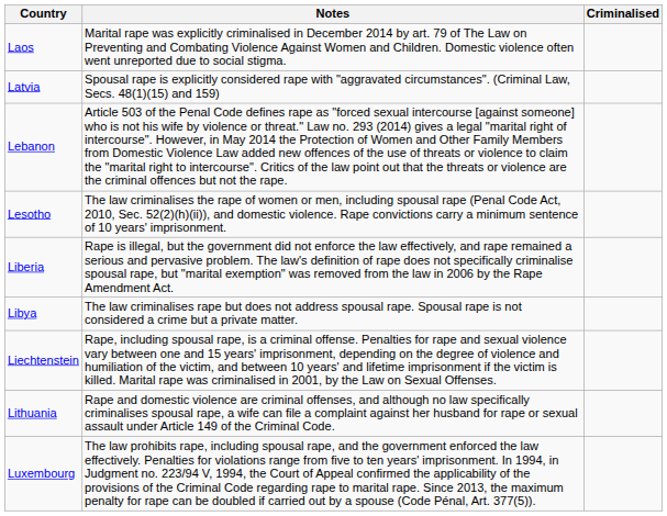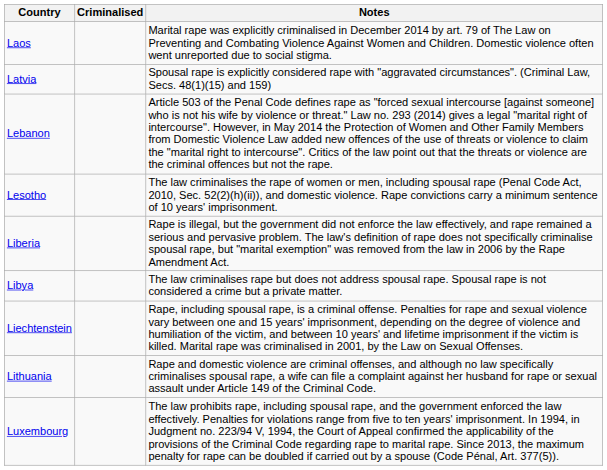 <table class="sortable wikitable">
 <tr>
 <th>Country</th>
+<th>Criminalised</th>
 <th ! class="unsortable">Notes</th>
-<th>Criminalised</th>
 </tr>
 <tr>
 <td><a href='#'>Laos</a></td>
+<td></td>
 <td>Marital rape was explicitly criminalised in December 2014 by art. 79 of The Law on Preventing and Combating Violence Against Women and Children. Domestic violence often went unreported due to social stigma.</td>
-<td></td>
 </tr>
 <tr>
 <td><a href='#'>Latvia</a></td>
+<td></td>
 <td>Spousal rape is explicitly considered rape with "aggravated circumstances". (Criminal Law, Secs. 48(1)(15) and 159)</td>
-<td></td>
 </tr>
 <tr>
 <td><a href='#'>Lebanon</a></td>
+<td></td>
 <td>Article 503 of the Penal Code defines rape as "forced sexual intercourse [against someone] who is not his wife by violence or threat." Law no. 293 (2014) gives a legal "marital right of intercourse". However, in May 2014 the Protection of Women and Other Family Members from Domestic Violence Law added new offences of the use of threats or violence to claim the "marital right to intercourse". Critics of the law point out that the threats or violence are the criminal offences but not the rape.</td>
-<td></td>
 </tr>
 <tr>
 <td><a href='#'>Lesotho</a></td>
+<td></td>
 <td>The law criminalises the rape of women or men, including spousal rape (Penal Code Act, 2010, Sec. 52(2)(h)(ii)), and domestic violence. Rape convictions carry a minimum sentence of 10 years' imprisonment.</td>
-<td></td>
 </tr>
 <tr>
 <td><a href='#'>Liberia</a></td>
+<td></td>
 <td>Rape is illegal, but the government did not enforce the law effectively, and rape remained a serious and pervasive problem. The law's definition of rape does not specifically criminalise spousal rape, but "marital exemption" was removed from the law in 2006 by the Rape Amendment Act.</td>
-<td></td>
 </tr>
 <tr>
 <td><a href='#'>Libya</a></td>
+<td></td>
 <td>The law criminalises rape but does not address spousal rape. Spousal rape is not considered a crime but a private matter.</td>
-<td></td>
 </tr>
 <tr>
 <td><a href='#'>Liechtenstein</a></td>
+<td></td>
 <td>Rape, including spousal rape, is a criminal offense. Penalties for rape and sexual violence vary between one and 15 years' imprisonment, depending on the degree of violence and humiliation of the victim, and between 10 years' and lifetime imprisonment if the victim is killed. Marital rape was criminalised in 2001, by the Law on Sexual Offenses.</td>
-<td></td>
 </tr>
 <tr>
 <td><a href='#'>Lithuania</a></td>
+<td></td>
 <td>Rape and domestic violence are criminal offenses, and although no law specifically criminalises spousal rape, a wife can file a complaint against her husband for rape or sexual assault under Article 149 of the Criminal Code.</td>
-<td></td>
 </tr>
 <tr>
 <td><a href='#'>Luxembourg</a></td>
+<td></td>
 <td>The law prohibits rape, including spousal rape, and the government enforced the law effectively. Penalties for violations range from five to ten years' imprisonment. In 1994, in Judgment no. 223/94 V, 1994, the Court of Appeal confirmed the applicability of the provisions of the Criminal Code regarding rape to marital rape. Since 2013, the maximum penalty for rape can be doubled if carried out by a spouse (Code Pénal, Art. 377(5)).</td>
-<td></td>
 </tr>
 </table>
